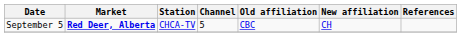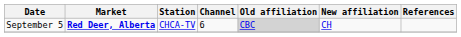 <table class="wikitable">
 <tr>
 <th>Date</th>
 <th>Market</th>
 <th>Station</th>
 <th>Channel</th>
 <th>Old affiliation</th>
 <th>New affiliation</th>
 <th>References</th>
 </tr>
 <tr>
 <td>September 5</td>
 <td><strong><a href='#'>Red Deer, Alberta</a></strong></td>
 <td><a href='#'>CHCA-TV</a></td>
-<td>5</td>
-<td><a href='#'>CBC</a></td>
+<td>6</td>
+<td style="background: lightgrey;"><a href='#'>CBC</a></td>
 <td><a href='#'>CH</a></td>
 <td></td>
 </tr>
 <tr>
 </tr>
 </table>
